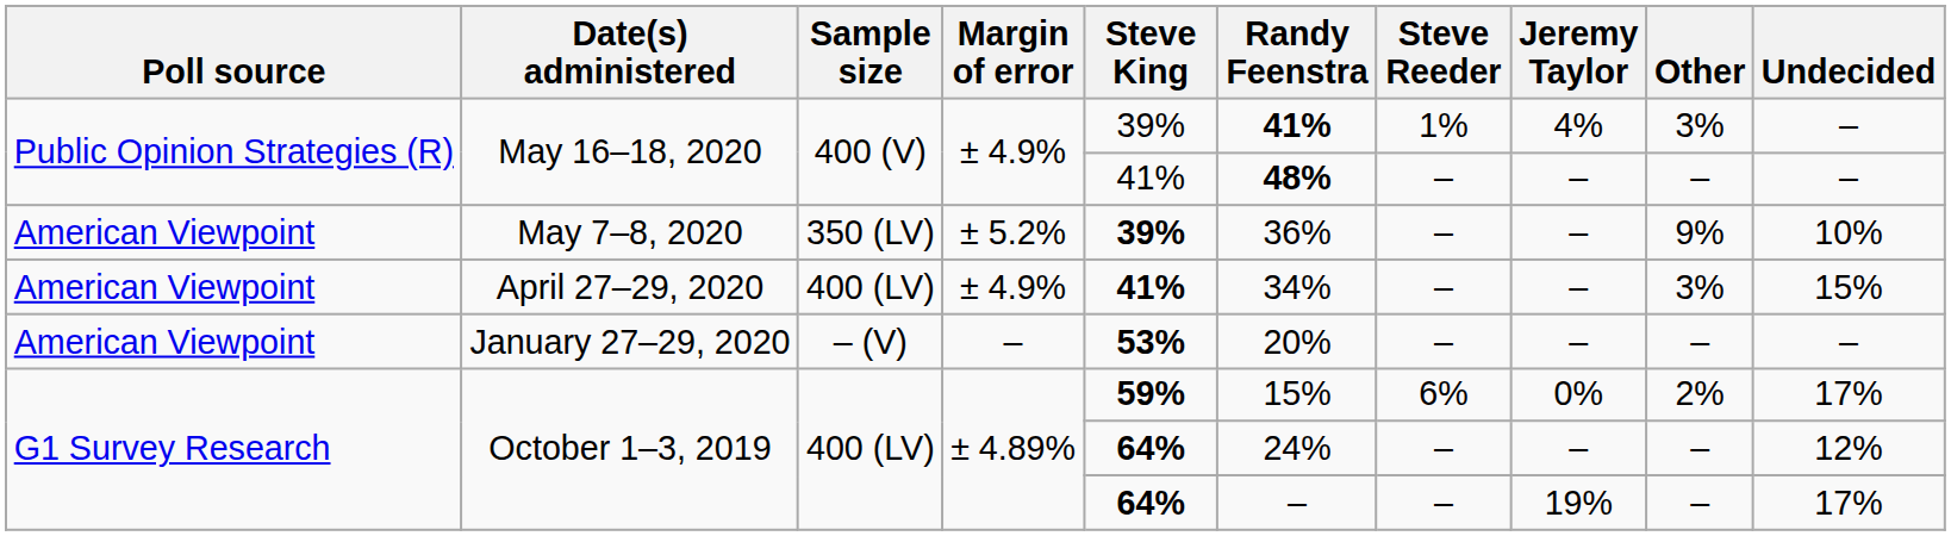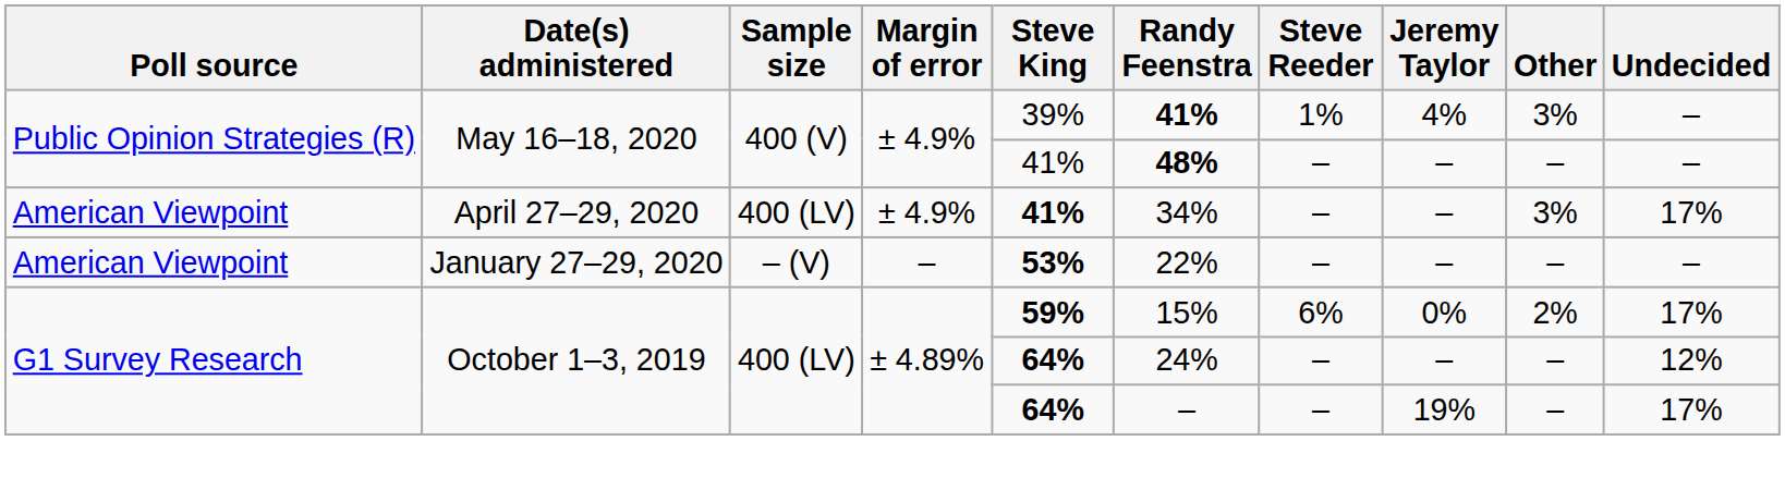 <table class="wikitable" style="font-size:90%;text-align:center;">
 <tr valign=bottom>
 <th>Poll source</th>
 <th>Date(s)<br>administered</th>
 <th>Sample<br>size</th>
 <th>Margin<br>of error</th>
 <th style="width:50px;">Steve<br>King</th>
 <th style="width:50px;">Randy<br>Feenstra</th>
 <th style="width:50px;">Steve<br>Reeder</th>
 <th style="width:50px;">Jeremy<br>Taylor</th>
 <th>Other</th>
 <th>Undecided</th>
 </tr>
 <tr>
 <td rowspan=2 style="text-align:left;"><a href='#'>Public Opinion Strategies (R)</a></td>
 <td rowspan=2>May 16–18, 2020</td>
 <td rowspan=2>400 (V)</td>
 <td rowspan=2>± 4.9%</td>
 <td>39%</td>
 <td><strong>41%</strong></td>
 <td>1%</td>
 <td>4%</td>
 <td>3%</td>
 <td>–</td>
 </tr>
 <tr>
 <td>41%</td>
 <td><strong>48%</strong></td>
 <td>–</td>
 <td>–</td>
 <td>–</td>
 <td>–</td>
 </tr>
 <tr>
 <td style="text-align:left;"><a href='#'>American Viewpoint</a></td>
-<td>May 7–8, 2020</td>
-<td>350 (LV)</td>
-<td>± 5.2%</td>
-<td><strong>39%</strong></td>
-<td>36%</td>
-<td>–</td>
-<td>–</td>
-<td>9%</td>
-<td>10%</td>
-</tr>
-<tr>
-<td style="text-align:left;"><a href='#'>American Viewpoint</a></td>
 <td>April 27–29, 2020</td>
 <td>400 (LV)</td>
 <td>± 4.9%</td>
 <td><strong>41%</strong></td>
 <td>34%</td>
 <td>–</td>
 <td>–</td>
 <td>3%</td>
-<td>15%</td>
+<td>17%</td>
 </tr>
 <tr>
 <td style="text-align:left;"><a href='#'>American Viewpoint</a></td>
 <td>January 27–29, 2020</td>
 <td>– (V)</td>
 <td>–</td>
 <td><strong>53%</strong></td>
-<td>20%</td>
+<td>22%</td>
 <td>–</td>
 <td>–</td>
 <td>–</td>
 <td>–</td>
 </tr>
 <tr>
 <td rowspan=3 style="text-align:left;"><a href='#'>G1 Survey Research</a></td>
 <td rowspan=3>October 1–3, 2019</td>
 <td rowspan=3>400 (LV)</td>
 <td rowspan=3>± 4.89%</td>
 <td><strong>59%</strong></td>
 <td>15%</td>
 <td>6%</td>
 <td>0%</td>
 <td>2%</td>
 <td>17%</td>
 </tr>
 <tr>
 <td><strong>64%</strong></td>
 <td>24%</td>
 <td>–</td>
 <td>–</td>
 <td>–</td>
 <td>12%</td>
 </tr>
 <tr>
 <td><strong>64%</strong></td>
 <td>–</td>
 <td>–</td>
 <td>19%</td>
 <td>–</td>
 <td>17%</td>
 </tr>
 </table>
